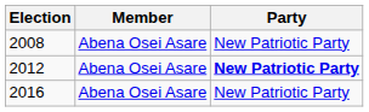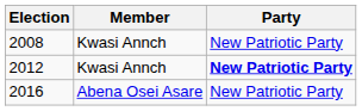 <table class="wikitable">
 <tr>
 <th>Election</th>
 <th>Member</th>
 <th>Party</th>
 </tr>
 <tr>
 <td>2008</td>
-<td><a href='#'>Abena Osei Asare</a></td>
+<td>Kwasi Annch</td>
 <td><a href='#'>New Patriotic Party</a></td>
 </tr>
 <tr>
 <td>2012</td>
-<td><a href='#'>Abena Osei Asare</a></td>
+<td>Kwasi Annch</td>
 <td><strong><a href='#'>New Patriotic Party</a></strong></td>
 </tr>
 <tr>
 <td>2016</td>
 <td><a href='#'>Abena Osei Asare</a></td>
 <td><a href='#'>New Patriotic Party</a></td>
 </tr>
 </table>
